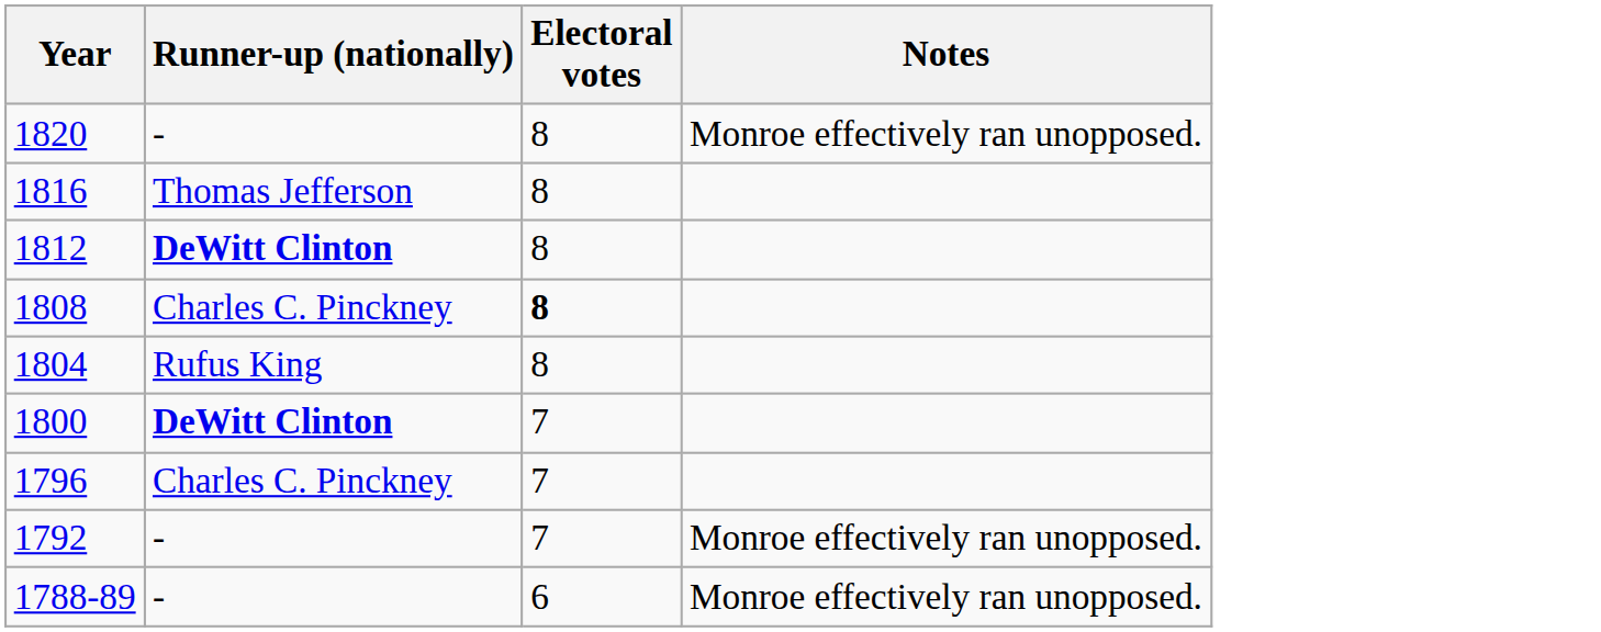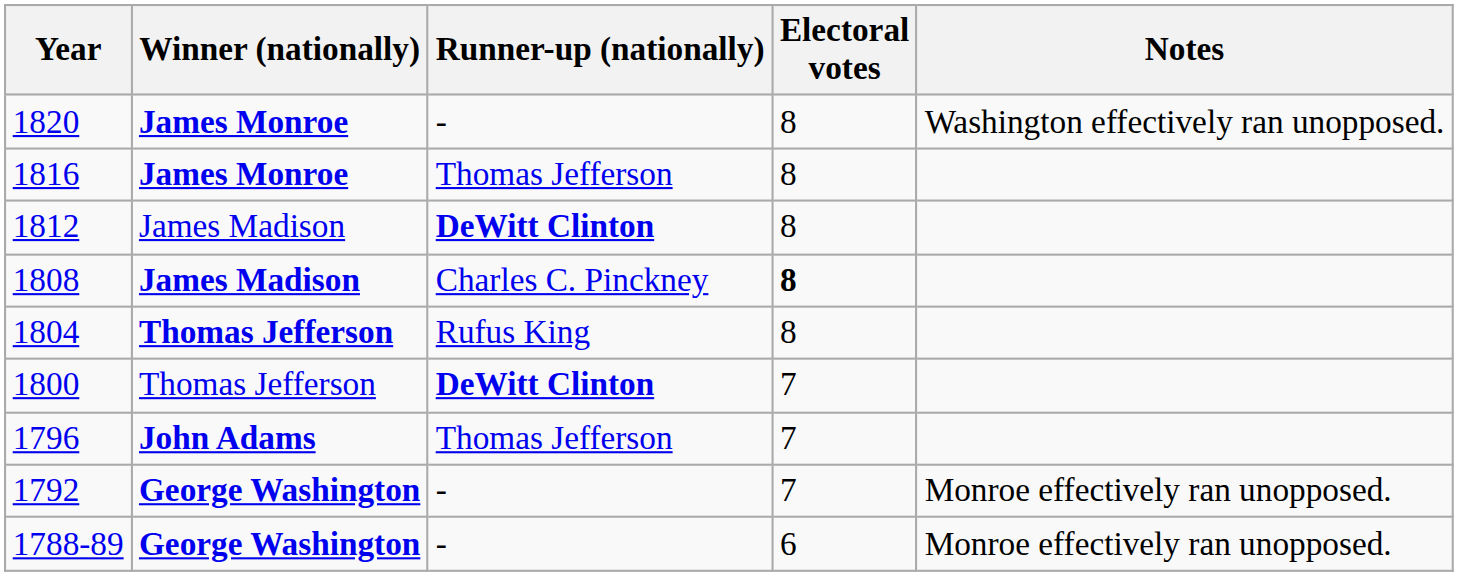 <table class="wikitable sortable">
 <tr>
 <th data-sort-type="number">Year</th>
+<th>Winner (nationally)</th>
 <th>Runner-up (nationally)</th>
 <th data-sort-type="number">Electoral<br>votes</th>
 <th class="unsortable">Notes</th>
 </tr>
 <tr>
 <td><a href='#'>1820</a></td>
+<td><strong><a href='#'>James Monroe</a></strong></td>
 <td>-</td>
 <td>8</td>
-<td>Monroe effectively ran unopposed.</td>
+<td>Washington effectively ran unopposed.</td>
 </tr>
 <tr>
 <td><a href='#'>1816</a></td>
+<td><strong><a href='#'>James Monroe</a></strong></td>
 <td><a href='#'>Thomas Jefferson</a></td>
 <td>8</td>
 <td></td>
 </tr>
 <tr>
 <td><a href='#'>1812</a></td>
+<td><a href='#'>James Madison</a></td>
 <td><strong><a href='#'>DeWitt Clinton</a></strong></td>
 <td>8</td>
 <td></td>
 </tr>
 <tr>
 <td><a href='#'>1808</a></td>
+<td><strong><a href='#'>James Madison</a></strong></td>
 <td><a href='#'>Charles C. Pinckney</a></td>
 <td><strong>8</strong></td>
 <td></td>
 </tr>
 <tr>
 <td><a href='#'>1804</a></td>
+<td><strong><a href='#'>Thomas Jefferson</a></strong></td>
 <td><a href='#'>Rufus King</a></td>
 <td>8</td>
 <td></td>
 </tr>
 <tr>
 <td><a href='#'>1800</a></td>
+<td><a href='#'>Thomas Jefferson</a></td>
 <td><strong><a href='#'>DeWitt Clinton</a></strong></td>
 <td>7</td>
 <td></td>
 </tr>
 <tr>
 <td><a href='#'>1796</a></td>
-<td><a href='#'>Charles C. Pinckney</a></td>
+<td><strong><a href='#'>John Adams</a></strong></td>
+<td><a href='#'>Thomas Jefferson</a></td>
 <td>7</td>
 <td></td>
 </tr>
 <tr>
 <td><a href='#'>1792</a></td>
+<td><strong><a href='#'>George Washington</a></strong></td>
 <td>-</td>
 <td>7</td>
 <td>Monroe effectively ran unopposed.</td>
 </tr>
 <tr>
 <td><a href='#'>1788-89</a></td>
+<td><strong><a href='#'>George Washington</a></strong></td>
 <td>-</td>
 <td>6</td>
 <td>Monroe effectively ran unopposed.</td>
 </tr>
 </table>
